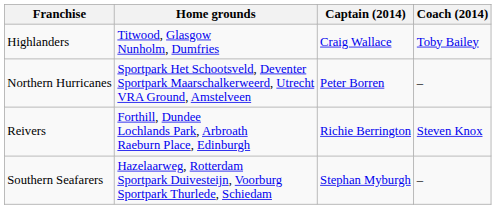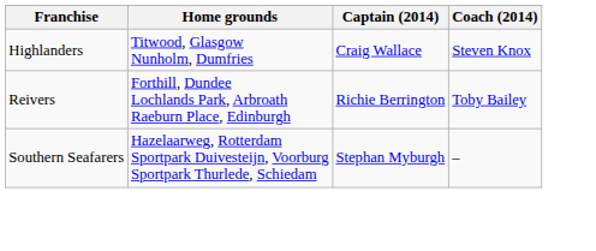 <table class="wikitable">
 <tr>
 <th>Franchise</th>
 <th>Home grounds</th>
 <th>Captain (2014)</th>
 <th>Coach (2014)</th>
 </tr>
 <tr>
 <td>Highlanders</td>
 <td><a href='#'>Titwood</a>, <a href='#'>Glasgow</a><br><a href='#'>Nunholm</a>, <a href='#'>Dumfries</a></td>
 <td><a href='#'>Craig Wallace</a></td>
-<td><a href='#'>Toby Bailey</a></td>
-</tr>
-<tr>
-<td>Northern Hurricanes</td>
-<td><a href='#'>Sportpark Het Schootsveld</a>, <a href='#'>Deventer</a><br><a href='#'>Sportpark Maarschalkerweerd</a>, <a href='#'>Utrecht</a><br><a href='#'>VRA Ground</a>, <a href='#'>Amstelveen</a></td>
-<td><a href='#'>Peter Borren</a></td>
-<td>–</td>
+<td><a href='#'>Steven Knox</a></td>
 </tr>
 <tr>
 <td>Reivers</td>
 <td><a href='#'>Forthill</a>, <a href='#'>Dundee</a><br><a href='#'>Lochlands Park</a>, <a href='#'>Arbroath</a><br><a href='#'>Raeburn Place</a>, <a href='#'>Edinburgh</a></td>
 <td><a href='#'>Richie Berrington</a></td>
-<td><a href='#'>Steven Knox</a></td>
+<td><a href='#'>Toby Bailey</a></td>
 </tr>
 <tr>
 <td>Southern Seafarers</td>
 <td><a href='#'>Hazelaarweg</a>, <a href='#'>Rotterdam</a><br><a href='#'>Sportpark Duivesteijn</a>, <a href='#'>Voorburg</a><br><a href='#'>Sportpark Thurlede</a>, <a href='#'>Schiedam</a></td>
 <td><a href='#'>Stephan Myburgh</a></td>
 <td>–</td>
 </tr>
 </table>
